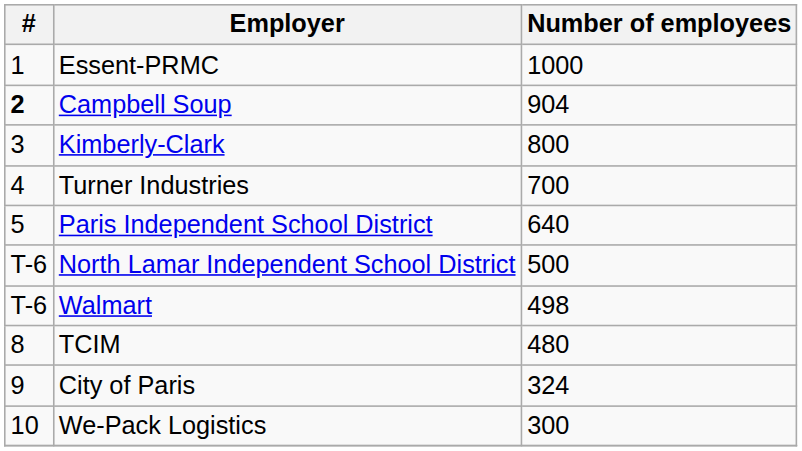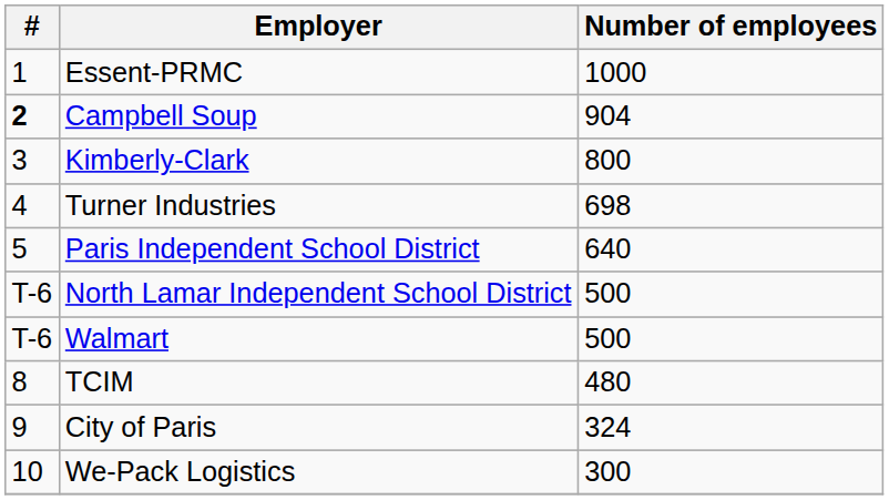 <table class="wikitable">
 <tr>
 <th>#</th>
 <th>Employer</th>
 <th>Number of employees</th>
 </tr>
 <tr>
 <td>1</td>
 <td>Essent-PRMC</td>
 <td>1000</td>
 </tr>
 <tr>
 <td><strong>2</strong></td>
 <td><a href='#'>Campbell Soup</a></td>
 <td>904</td>
 </tr>
 <tr>
 <td>3</td>
 <td><a href='#'>Kimberly-Clark</a></td>
 <td>800</td>
 </tr>
 <tr>
 <td>4</td>
 <td>Turner Industries</td>
-<td>700</td>
+<td>698</td>
 </tr>
 <tr>
 <td>5</td>
 <td><a href='#'>Paris Independent School District</a></td>
 <td>640</td>
 </tr>
 <tr>
 <td>T-6</td>
 <td><a href='#'>North Lamar Independent School District</a></td>
 <td>500</td>
 </tr>
 <tr>
 <td>T-6</td>
 <td><a href='#'>Walmart</a></td>
-<td>498</td>
+<td>500</td>
 </tr>
 <tr>
 <td>8</td>
 <td>TCIM</td>
 <td>480</td>
 </tr>
 <tr>
 <td>9</td>
 <td>City of Paris</td>
 <td>324</td>
 </tr>
 <tr>
 <td>10</td>
 <td>We-Pack Logistics</td>
 <td>300</td>
 </tr>
 <tr>
 </tr>
 </table>
